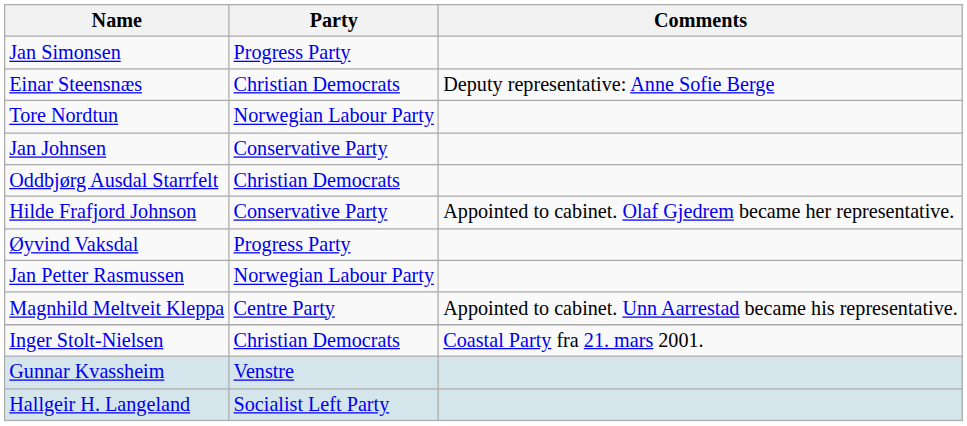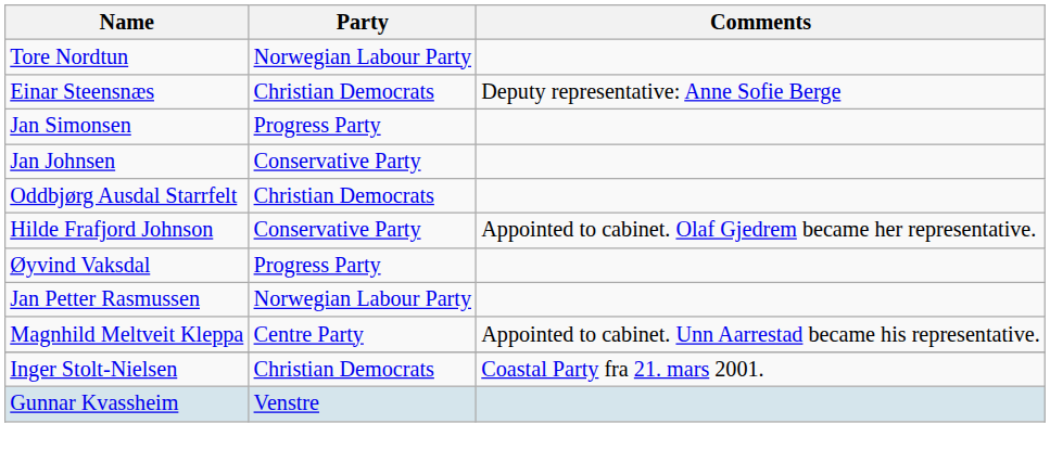 <table class="wikitable">
 <tr>
 <th>Name</th>
 <th>Party</th>
 <th>Comments</th>
 </tr>
 <tr>
-<td><a href='#'>Jan Simonsen</a></td>
-<td><a href='#'>Progress Party</a></td>
+<td><a href='#'>Tore Nordtun</a></td>
+<td><a href='#'>Norwegian Labour Party</a></td>
 <td></td>
 </tr>
 <tr>
 <td><a href='#'>Einar Steensnæs</a></td>
 <td><a href='#'>Christian Democrats</a></td>
 <td>Deputy representative: <a href='#'>Anne Sofie Berge</a></td>
 </tr>
 <tr>
-<td><a href='#'>Tore Nordtun</a></td>
-<td><a href='#'>Norwegian Labour Party</a></td>
+<td><a href='#'>Jan Simonsen</a></td>
+<td><a href='#'>Progress Party</a></td>
 <td></td>
 </tr>
 <tr>
 <td><a href='#'>Jan Johnsen</a></td>
 <td><a href='#'>Conservative Party</a></td>
 <td></td>
 </tr>
 <tr>
 <td><a href='#'>Oddbjørg Ausdal Starrfelt</a></td>
 <td><a href='#'>Christian Democrats</a></td>
 <td></td>
 </tr>
 <tr>
 <td><a href='#'>Hilde Frafjord Johnson</a></td>
 <td><a href='#'>Conservative Party</a></td>
 <td>Appointed to cabinet. <a href='#'>Olaf Gjedrem</a> became her representative.</td>
 </tr>
 <tr>
 <td><a href='#'>Øyvind Vaksdal</a></td>
 <td><a href='#'>Progress Party</a></td>
 <td></td>
 </tr>
 <tr>
 <td><a href='#'>Jan Petter Rasmussen</a></td>
 <td><a href='#'>Norwegian Labour Party</a></td>
 <td></td>
 </tr>
 <tr>
 <td><a href='#'>Magnhild Meltveit Kleppa</a></td>
 <td><a href='#'>Centre Party</a></td>
 <td>Appointed to cabinet. <a href='#'>Unn Aarrestad</a> became his representative.</td>
 </tr>
 <tr>
 </tr>
 <tr>
 <td><a href='#'>Inger Stolt-Nielsen</a></td>
 <td><a href='#'>Christian Democrats</a></td>
 <td><a href='#'>Coastal Party</a> fra <a href='#'>21. mars</a> 2001.</td>
 </tr>
 <tr style="background:#D5E5EC">
 <td><a href='#'>Gunnar Kvassheim</a></td>
 <td><a href='#'>Venstre</a></td>
 <td></td>
 </tr>
-<tr style="background:#D5E5EC">
-<td><a href='#'>Hallgeir H. Langeland</a></td>
-<td><a href='#'>Socialist Left Party</a></td>
-<td></td>
-</tr>
 </table>
